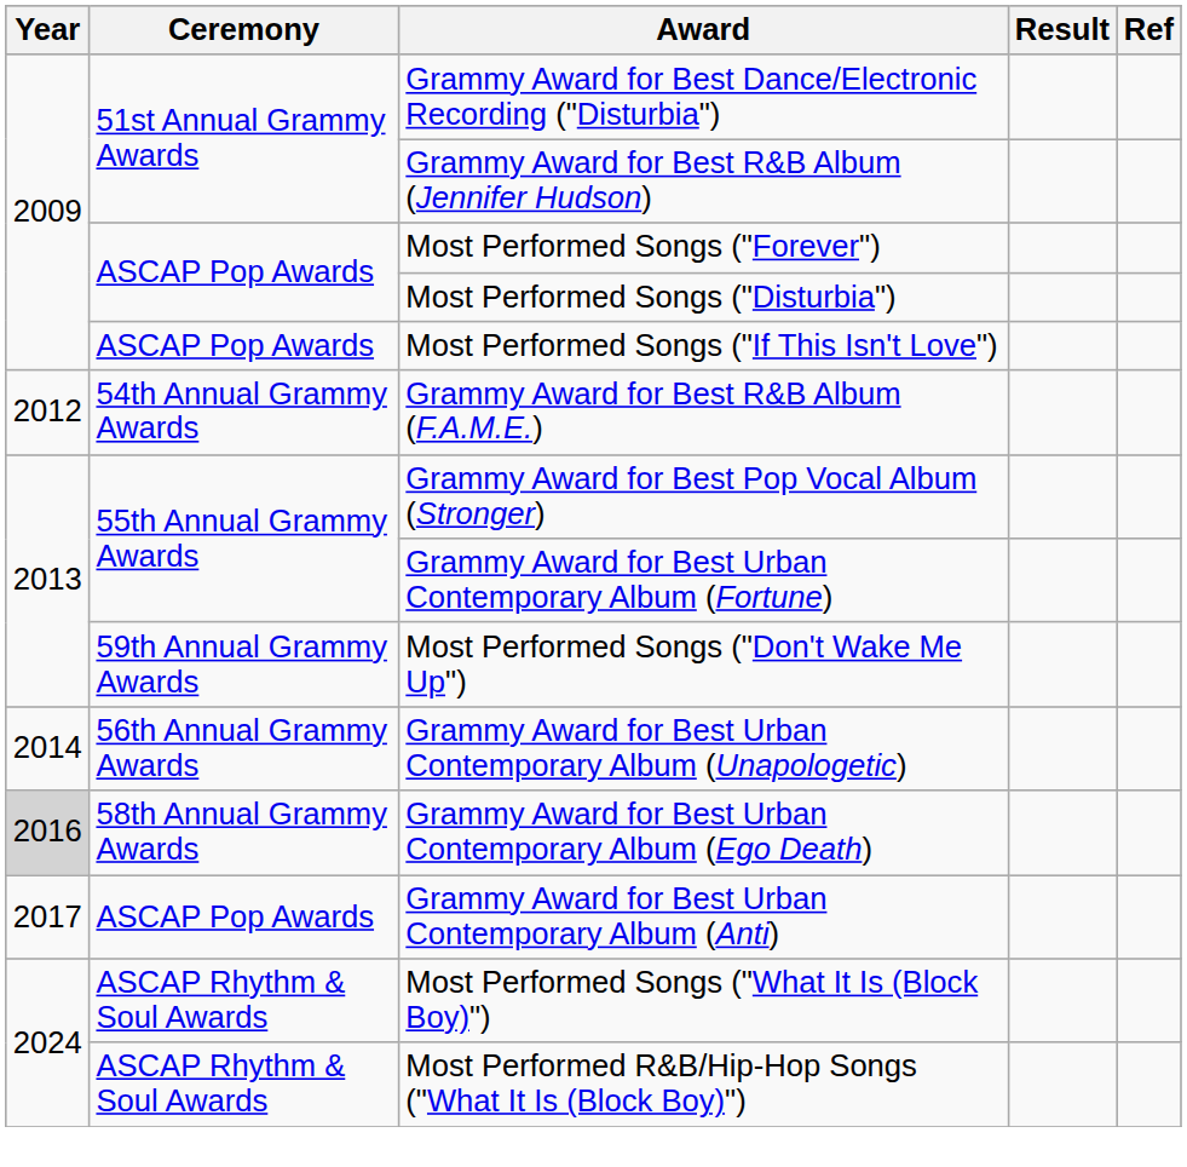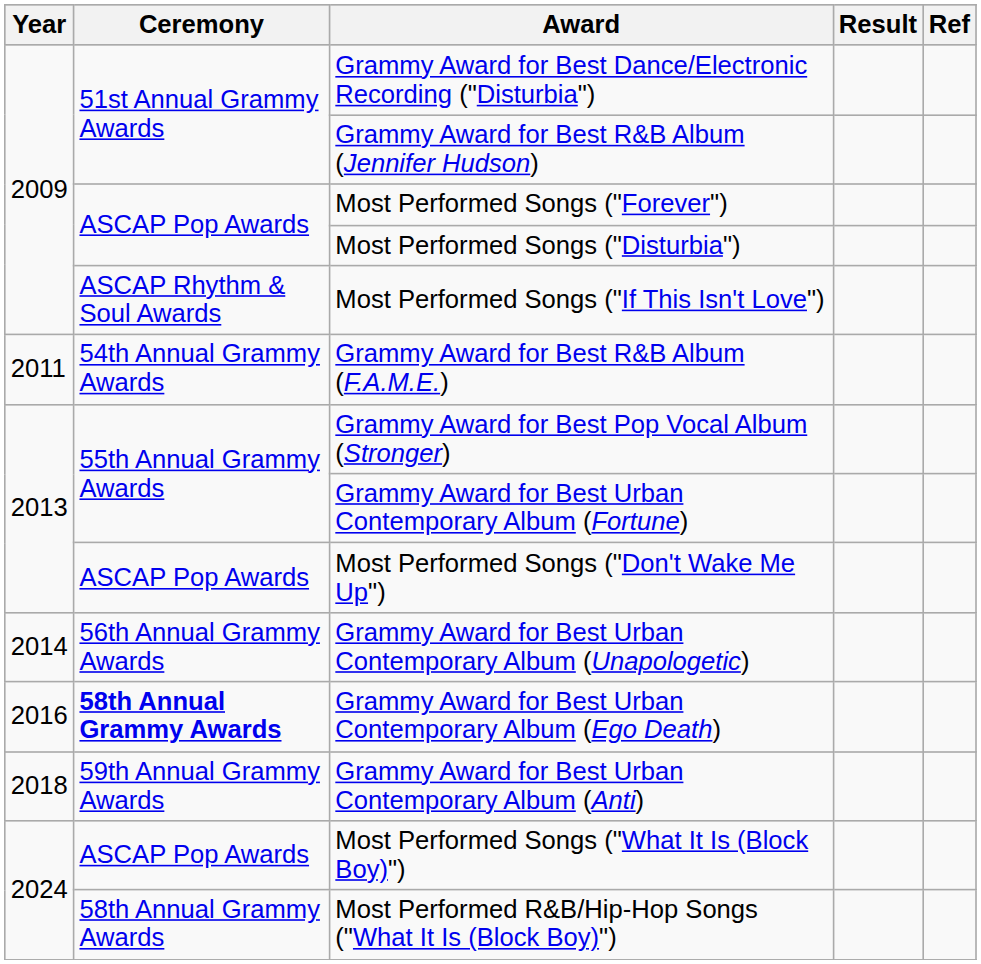 <table class="wikitable">
 <tr style="background:#ccc; text-align:center;">
 <th scope="col">Year</th>
 <th scope="col">Ceremony</th>
 <th scope="col">Award</th>
 <th scope="col">Result</th>
 <th>Ref</th>
 </tr>
 <tr>
 <td rowspan="5">2009</td>
 <td rowspan="2"><a href='#'>51st Annual Grammy Awards</a></td>
 <td><a href='#'>Grammy Award for Best Dance/Electronic Recording</a> ("<a href='#'>Disturbia</a>")</td>
 <td></td>
 <td style="text-align:center;"></td>
 </tr>
 <tr>
 <td><a href='#'>Grammy Award for Best R&B Album</a> (<em><a href='#'>Jennifer Hudson</a></em>) </td>
 <td></td>
 <td style="text-align:center;"></td>
 </tr>
 <tr>
 <td rowspan="2"><a href='#'>ASCAP Pop Awards</a></td>
 <td>Most Performed Songs ("<a href='#'>Forever</a>")</td>
 <td></td>
 <td style="text-align:center;"></td>
 </tr>
 <tr>
 <td>Most Performed Songs ("<a href='#'>Disturbia</a>")</td>
 <td></td>
 <td style="text-align:center;"></td>
 </tr>
 <tr>
-<td><a href='#'>ASCAP Pop Awards</a></td>
+<td><a href='#'>ASCAP Rhythm & Soul Awards</a></td>
 <td>Most Performed Songs ("<a href='#'>If This Isn't Love</a>")</td>
 <td></td>
 <td style="text-align:center;"></td>
 </tr>
 <tr>
-<td>2012</td>
+<td>2011</td>
 <td><a href='#'>54th Annual Grammy Awards</a></td>
 <td><a href='#'>Grammy Award for Best R&B Album</a> (<em><a href='#'>F.A.M.E.</a></em>) </td>
 <td></td>
 <td style="text-align:center;"></td>
 </tr>
 <tr>
 <td rowspan="3">2013</td>
 <td rowspan="2"><a href='#'>55th Annual Grammy Awards</a></td>
 <td><a href='#'>Grammy Award for Best Pop Vocal Album</a> (<em><a href='#'>Stronger</a></em>) </td>
 <td></td>
 <td style="text-align:center;"></td>
 </tr>
 <tr>
 <td><a href='#'>Grammy Award for Best Urban Contemporary Album</a> (<em><a href='#'>Fortune</a></em>)</td>
 <td></td>
 <td style="text-align:center;"></td>
 </tr>
 <tr>
-<td><a href='#'>59th Annual Grammy Awards</a></td>
+<td><a href='#'>ASCAP Pop Awards</a></td>
 <td>Most Performed Songs ("<a href='#'>Don't Wake Me Up</a>")</td>
 <td></td>
 <td style="text-align:center;"></td>
 </tr>
 <tr>
 <td>2014</td>
 <td><a href='#'>56th Annual Grammy Awards</a></td>
 <td><a href='#'>Grammy Award for Best Urban Contemporary Album</a> (<em><a href='#'>Unapologetic</a></em>) </td>
 <td></td>
 <td style="text-align:center;"></td>
 </tr>
 <tr>
-<td style="background: lightgrey;">2016</td>
-<td><a href='#'>58th Annual Grammy Awards</a></td>
+<td>2016</td>
+<td><strong><a href='#'>58th Annual Grammy Awards</a></strong></td>
 <td><a href='#'>Grammy Award for Best Urban Contemporary Album</a> (<em><a href='#'>Ego Death</a></em>)</td>
 <td></td>
 <td style="text-align:center;"></td>
 </tr>
 <tr>
-<td>2017</td>
-<td><a href='#'>ASCAP Pop Awards</a></td>
+<td>2018</td>
+<td><a href='#'>59th Annual Grammy Awards</a></td>
 <td><a href='#'>Grammy Award for Best Urban Contemporary Album</a> (<em><a href='#'>Anti</a></em>)</td>
 <td></td>
 <td style="text-align:center;"></td>
 </tr>
 <tr>
 <td rowspan="2">2024</td>
-<td><a href='#'>ASCAP Rhythm & Soul Awards</a></td>
+<td><a href='#'>ASCAP Pop Awards</a></td>
 <td>Most Performed Songs ("<a href='#'>What It Is (Block Boy)</a>")</td>
 <td></td>
 <td style="text-align:center;"></td>
 </tr>
 <tr>
-<td><a href='#'>ASCAP Rhythm & Soul Awards</a></td>
+<td><a href='#'>58th Annual Grammy Awards</a></td>
 <td>Most Performed R&B/Hip-Hop Songs ("<a href='#'>What It Is (Block Boy)</a>")</td>
 <td></td>
 <td style="text-align:center;"></td>
 </tr>
 <tr>
 </tr>
 </table>
